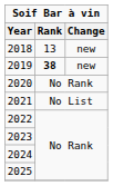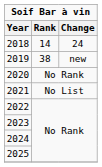 <table class="wikitable" style="font-size: 90%; text-align: center;">
 <tr>
 <td colspan="3"><strong>Soif Bar à vin</strong></td>
 </tr>
 <tr>
 <th>Year</th>
 <th>Rank</th>
 <th>Change</th>
 </tr>
 <tr>
 <td>2018</td>
-<td>13</td>
-<td>new</td>
+<td>14</td>
+<td> 24</td>
 </tr>
 <tr>
 <td>2019</td>
-<td><strong>38</strong></td>
+<td>38</td>
 <td>new</td>
 </tr>
 <tr>
 <td>2020</td>
 <td colspan="2"> No Rank</td>
 </tr>
 <tr>
 <td>2021</td>
 <td colspan="2">No List</td>
 </tr>
 <tr>
 <td>2022</td>
 <td colspan="2" rowspan="4"> No Rank</td>
 </tr>
 <tr>
 <td>2023</td>
 </tr>
 <tr>
 <td>2024</td>
 </tr>
 <tr>
 <td>2025</td>
 </tr>
 <tr>
 </tr>
 </table>
